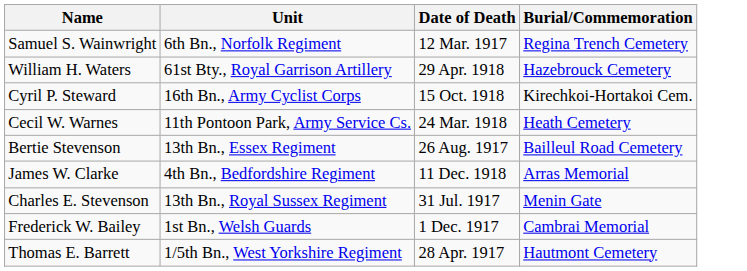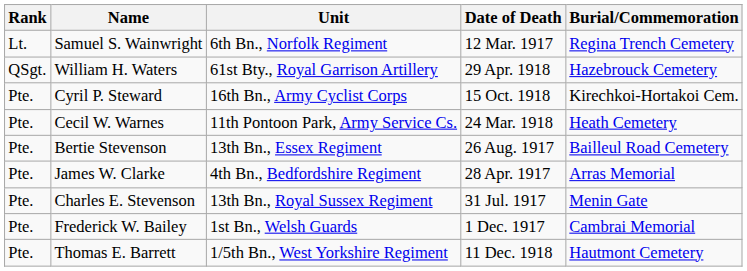 <table class="wikitable">
 <tr>
+<th>Rank</th>
 <th>Name</th>
 <th>Unit</th>
 <th>Date of Death</th>
 <th>Burial/Commemoration</th>
 </tr>
 <tr>
+<td>Lt.</td>
 <td>Samuel S. Wainwright</td>
 <td>6th Bn., <a href='#'>Norfolk Regiment</a></td>
 <td>12 Mar. 1917</td>
 <td><a href='#'>Regina Trench Cemetery</a></td>
 </tr>
 <tr>
+<td>QSgt.</td>
 <td>William H. Waters</td>
 <td>61st Bty., <a href='#'>Royal Garrison Artillery</a></td>
 <td>29 Apr. 1918</td>
 <td><a href='#'>Hazebrouck Cemetery</a></td>
 </tr>
 <tr>
+<td>Pte.</td>
 <td>Cyril P. Steward</td>
 <td>16th Bn., <a href='#'>Army Cyclist Corps</a></td>
 <td>15 Oct. 1918</td>
 <td>Kirechkoi-Hortakoi Cem.</td>
 </tr>
 <tr>
+<td>Pte.</td>
 <td>Cecil W. Warnes</td>
 <td>11th Pontoon Park, <a href='#'>Army Service Cs.</a></td>
 <td>24 Mar. 1918</td>
 <td><a href='#'>Heath Cemetery</a></td>
 </tr>
 <tr>
+<td>Pte.</td>
 <td>Bertie Stevenson</td>
 <td>13th Bn., <a href='#'>Essex Regiment</a></td>
 <td>26 Aug. 1917</td>
 <td><a href='#'>Bailleul Road Cemetery</a></td>
 </tr>
 <tr>
+<td>Pte.</td>
 <td>James W. Clarke</td>
 <td>4th Bn., <a href='#'>Bedfordshire Regiment</a></td>
-<td>11 Dec. 1918</td>
+<td>28 Apr. 1917</td>
 <td><a href='#'>Arras Memorial</a></td>
 </tr>
 <tr>
+<td>Pte.</td>
 <td>Charles E. Stevenson</td>
 <td>13th Bn., <a href='#'>Royal Sussex Regiment</a></td>
 <td>31 Jul. 1917</td>
 <td><a href='#'>Menin Gate</a></td>
 </tr>
 <tr>
+<td>Pte.</td>
 <td>Frederick W. Bailey</td>
 <td>1st Bn., <a href='#'>Welsh Guards</a></td>
 <td>1 Dec. 1917</td>
 <td><a href='#'>Cambrai Memorial</a></td>
 </tr>
 <tr>
+<td>Pte.</td>
 <td>Thomas E. Barrett</td>
 <td>1/5th Bn., <a href='#'>West Yorkshire Regiment</a></td>
-<td>28 Apr. 1917</td>
+<td>11 Dec. 1918</td>
 <td><a href='#'>Hautmont Cemetery</a></td>
 </tr>
 </table>
